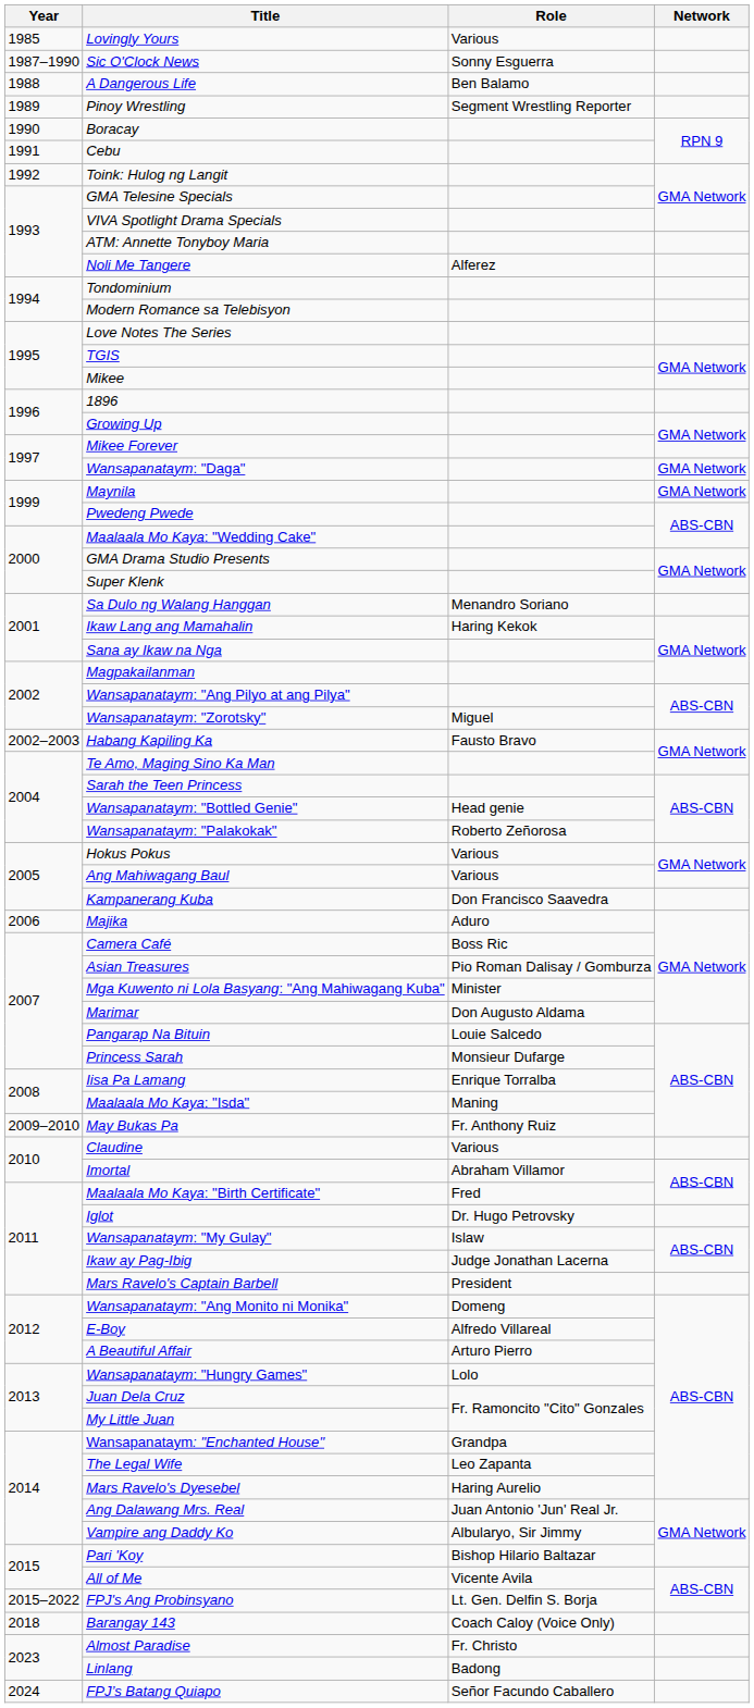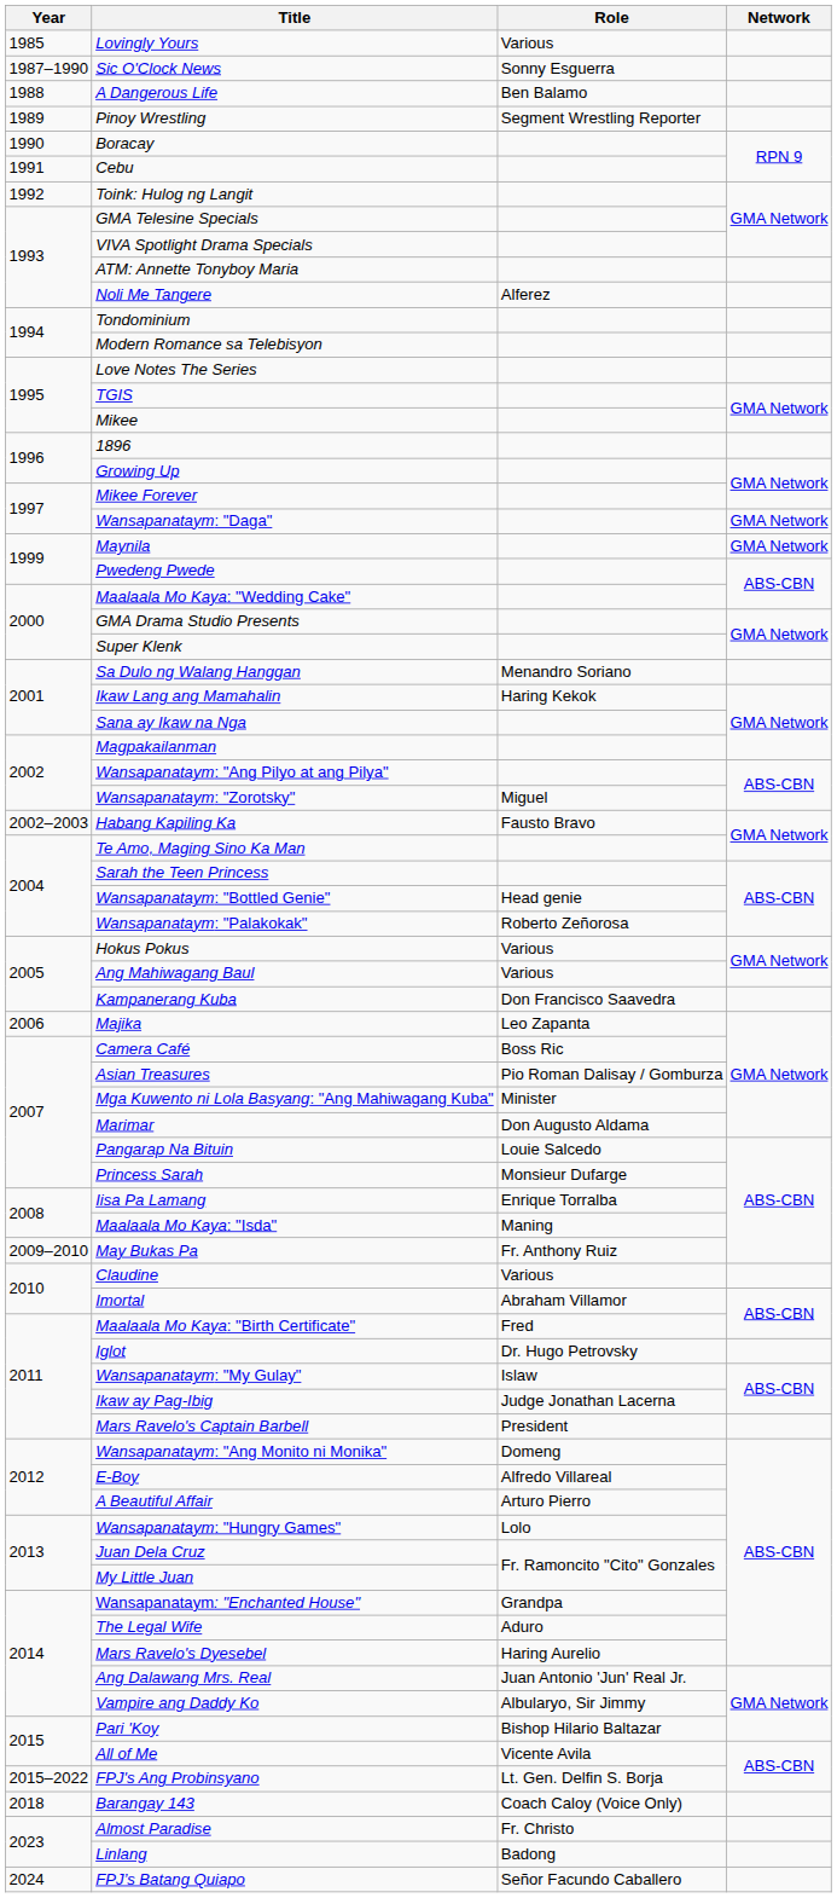 <table class="wikitable sortable">
 <tr>
 <th>Year</th>
 <th>Title</th>
 <th>Role</th>
 <th>Network</th>
 </tr>
 <tr>
 <td>1985</td>
 <td><em><a href='#'>Lovingly Yours</a></em></td>
 <td>Various</td>
 <td></td>
 </tr>
 <tr>
 <td>1987–1990</td>
 <td><em><a href='#'>Sic O'Clock News</a></em></td>
 <td>Sonny Esguerra</td>
 <td></td>
 </tr>
 <tr>
 <td>1988</td>
 <td><em><a href='#'>A Dangerous Life</a></em></td>
 <td>Ben Balamo</td>
 <td></td>
 </tr>
 <tr>
 <td>1989</td>
 <td><em>Pinoy Wrestling</em></td>
 <td>Segment Wrestling Reporter</td>
 <td></td>
 </tr>
 <tr>
 <td>1990</td>
 <td><em>Boracay</em></td>
 <td></td>
 <td rowspan=2 style="text-align:center;"><a href='#'>RPN 9</a></td>
 </tr>
 <tr>
 <td>1991</td>
 <td><em>Cebu</em></td>
 <td></td>
 </tr>
 <tr>
 <td>1992</td>
 <td><em>Toink: Hulog ng Langit</em></td>
 <td></td>
 <td rowspan="3" style="text-align:center;"><a href='#'>GMA Network</a></td>
 </tr>
 <tr>
 <td rowspan="4">1993</td>
 <td><em>GMA Telesine Specials</em></td>
 <td></td>
 </tr>
 <tr>
 <td><em>VIVA Spotlight Drama Specials</em></td>
 <td></td>
 </tr>
 <tr>
 <td><em>ATM: Annette Tonyboy Maria</em></td>
 <td></td>
 <td></td>
 </tr>
 <tr>
 <td><em><a href='#'>Noli Me Tangere</a></em></td>
 <td>Alferez</td>
 <td></td>
 </tr>
 <tr>
 <td rowspan="2">1994</td>
 <td><em>Tondominium</em></td>
 <td></td>
 <td></td>
 </tr>
 <tr>
 <td><em>Modern Romance sa Telebisyon</em></td>
 <td></td>
 <td></td>
 </tr>
 <tr>
 <td rowspan="3">1995</td>
 <td><em>Love Notes The Series</em></td>
 <td></td>
 <td></td>
 </tr>
 <tr>
 <td><em><a href='#'>TGIS</a></em></td>
 <td></td>
 <td rowspan="2" style="text-align:center;"><a href='#'>GMA Network</a></td>
 </tr>
 <tr>
 <td><em>Mikee</em></td>
 <td></td>
 </tr>
 <tr>
 <td rowspan="2">1996</td>
 <td><em>1896</em></td>
 <td></td>
 <td></td>
 </tr>
 <tr>
 <td><em><a href='#'>Growing Up</a></em></td>
 <td></td>
 <td rowspan="2" style="text-align:center;"><a href='#'>GMA Network</a></td>
 </tr>
 <tr>
 <td rowspan="2">1997</td>
 <td><em><a href='#'>Mikee Forever</a></em></td>
 <td></td>
 </tr>
 <tr>
 <td><a href='#'><em>Wansapanataym</em>: "Daga"</a></td>
 <td></td>
 <td style="text-align:center;"><a href='#'>GMA Network</a></td>
 </tr>
 <tr>
 <td rowspan="2">1999</td>
 <td><em><a href='#'>Maynila</a></em></td>
 <td></td>
 <td style="text-align:center;"><a href='#'>GMA Network</a></td>
 </tr>
 <tr>
 <td><em><a href='#'>Pwedeng Pwede</a></em></td>
 <td></td>
 <td rowspan="2" style="text-align:center;"><a href='#'>ABS-CBN</a></td>
 </tr>
 <tr>
 <td rowspan="3">2000</td>
 <td><a href='#'><em>Maalaala Mo Kaya</em>: "Wedding Cake"</a></td>
 <td></td>
 </tr>
 <tr>
 <td><em>GMA Drama Studio Presents</em></td>
 <td></td>
 <td rowspan="2" style="text-align:center;"><a href='#'>GMA Network</a></td>
 </tr>
 <tr>
 <td><em>Super Klenk</em></td>
 <td></td>
 </tr>
 <tr>
 <td rowspan="3">2001</td>
 <td><em><a href='#'>Sa Dulo ng Walang Hanggan</a></em></td>
 <td>Menandro Soriano</td>
 <td></td>
 </tr>
 <tr>
 <td><em><a href='#'>Ikaw Lang ang Mamahalin</a></em></td>
 <td>Haring Kekok</td>
 <td rowspan=3 style="text-align:center;"><a href='#'>GMA Network</a></td>
 </tr>
 <tr>
 <td><em><a href='#'>Sana ay Ikaw na Nga</a></em></td>
 <td></td>
 </tr>
 <tr>
 <td rowspan="3">2002</td>
 <td><em><a href='#'>Magpakailanman</a></em></td>
 <td></td>
 </tr>
 <tr>
 <td><a href='#'><em>Wansapanataym</em>: "Ang Pilyo at ang Pilya"</a></td>
 <td></td>
 <td rowspan=2 style="text-align:center;"><a href='#'>ABS-CBN</a></td>
 </tr>
 <tr>
 <td><a href='#'><em>Wansapanataym</em>: "Zorotsky"</a></td>
 <td>Miguel</td>
 </tr>
 <tr>
 <td>2002–2003</td>
 <td><em><a href='#'>Habang Kapiling Ka</a></em></td>
 <td>Fausto Bravo</td>
 <td rowspan=2 style="text-align:center;"><a href='#'>GMA Network</a></td>
 </tr>
 <tr>
 <td rowspan="4">2004</td>
 <td><em><a href='#'>Te Amo, Maging Sino Ka Man</a></em></td>
 <td></td>
 </tr>
 <tr>
 <td><em><a href='#'>Sarah the Teen Princess</a></em></td>
 <td></td>
 <td rowspan=3 style="text-align:center;"><a href='#'>ABS-CBN</a></td>
 </tr>
 <tr>
 <td><a href='#'><em>Wansapanataym</em>: "Bottled Genie"</a></td>
 <td>Head genie</td>
 </tr>
 <tr>
 <td><a href='#'><em>Wansapanataym</em>: "Palakokak"</a></td>
 <td>Roberto Zeñorosa</td>
 </tr>
 <tr>
 <td rowspan="3">2005</td>
 <td><em>Hokus Pokus</em></td>
 <td>Various</td>
 <td rowspan=2 style="text-align:center;"><a href='#'>GMA Network</a></td>
 </tr>
 <tr>
 <td><em><a href='#'>Ang Mahiwagang Baul</a></em></td>
 <td>Various</td>
 </tr>
 <tr>
 <td><em><a href='#'>Kampanerang Kuba</a></em></td>
 <td>Don Francisco Saavedra</td>
 <td></td>
 </tr>
 <tr>
 <td>2006</td>
 <td><em><a href='#'>Majika</a></em></td>
-<td>Aduro</td>
+<td>Leo Zapanta</td>
 <td rowspan="5" style="text-align:center;"><a href='#'>GMA Network</a></td>
 </tr>
 <tr>
 <td rowspan="6">2007</td>
 <td><em><a href='#'>Camera Café</a></em></td>
 <td>Boss Ric</td>
 </tr>
 <tr>
 <td><em><a href='#'>Asian Treasures</a></em></td>
 <td>Pio Roman Dalisay / Gomburza</td>
 </tr>
 <tr>
 <td><a href='#'><em>Mga Kuwento ni Lola Basyang</em>: "Ang Mahiwagang Kuba"</a></td>
 <td>Minister</td>
 </tr>
 <tr>
 <td><em><a href='#'>Marimar</a></em></td>
 <td>Don Augusto Aldama</td>
 </tr>
 <tr>
 <td><em><a href='#'>Pangarap Na Bituin</a></em></td>
 <td>Louie Salcedo</td>
 <td rowspan=5 style="text-align:center;"><a href='#'>ABS-CBN</a></td>
 </tr>
 <tr>
 <td><em><a href='#'>Princess Sarah</a></em></td>
 <td>Monsieur Dufarge</td>
 </tr>
 <tr>
 <td rowspan="2">2008</td>
 <td><em><a href='#'>Iisa Pa Lamang</a></em></td>
 <td>Enrique Torralba</td>
 </tr>
 <tr>
 <td><a href='#'><em>Maalaala Mo Kaya</em>: "Isda"</a></td>
 <td>Maning</td>
 </tr>
 <tr>
 <td>2009–2010</td>
 <td><em><a href='#'>May Bukas Pa</a></em></td>
 <td>Fr. Anthony Ruiz</td>
 </tr>
 <tr>
 <td rowspan="2">2010</td>
 <td><em><a href='#'>Claudine</a></em></td>
 <td>Various</td>
 <td></td>
 </tr>
 <tr>
 <td><em><a href='#'>Imortal</a></em></td>
 <td>Abraham Villamor</td>
 <td rowspan="2" style="text-align:center;"><a href='#'>ABS-CBN</a></td>
 </tr>
 <tr>
 <td rowspan="5">2011</td>
 <td><a href='#'><em>Maalaala Mo Kaya</em>: "Birth Certificate"</a></td>
 <td>Fred</td>
 </tr>
 <tr>
 <td><em><a href='#'>Iglot</a></em></td>
 <td>Dr. Hugo Petrovsky</td>
 <td></td>
 </tr>
 <tr>
 <td><a href='#'><em>Wansapanataym</em>: "My Gulay"</a></td>
 <td>Islaw</td>
 <td rowspan="2" style="text-align:center;"><a href='#'>ABS-CBN</a></td>
 </tr>
 <tr>
 <td><em><a href='#'>Ikaw ay Pag-Ibig</a></em></td>
 <td>Judge Jonathan Lacerna</td>
 </tr>
 <tr>
 <td><em><a href='#'>Mars Ravelo's Captain Barbell</a></em></td>
 <td>President</td>
 <td></td>
 </tr>
 <tr>
 <td rowspan="3">2012</td>
 <td><a href='#'><em>Wansapanataym</em>: "Ang Monito ni Monika"</a></td>
 <td>Domeng</td>
 <td rowspan="9" style="text-align:center;"><a href='#'>ABS-CBN</a></td>
 </tr>
 <tr>
 <td><em><a href='#'>E-Boy</a></em></td>
 <td>Alfredo Villareal</td>
 </tr>
 <tr>
 <td><em><a href='#'>A Beautiful Affair</a></em></td>
 <td>Arturo Pierro</td>
 </tr>
 <tr>
 <td rowspan="3">2013</td>
 <td><a href='#'><em>Wansapanataym</em>: "Hungry Games"</a></td>
 <td>Lolo</td>
 </tr>
 <tr>
 <td><em><a href='#'>Juan Dela Cruz</a></em></td>
 <td rowspan="2">Fr. Ramoncito "Cito" Gonzales </td>
 </tr>
 <tr>
 <td><em><a href='#'>My Little Juan</a></em></td>
 </tr>
 <tr>
 <td rowspan="5">2014</td>
 <td><em><a href='#'></em>Wansapanataym<em>: "Enchanted House"</a></em></td>
 <td>Grandpa</td>
 </tr>
 <tr>
 <td><em><a href='#'>The Legal Wife</a></em></td>
-<td>Leo Zapanta</td>
+<td>Aduro</td>
 </tr>
 <tr>
 <td><em><a href='#'>Mars Ravelo's Dyesebel</a></em></td>
 <td>Haring Aurelio</td>
 </tr>
 <tr>
 <td><em><a href='#'>Ang Dalawang Mrs. Real</a></em></td>
 <td>Juan Antonio 'Jun' Real Jr.</td>
 <td rowspan=3 style="text-align:center;"><a href='#'>GMA Network</a></td>
 </tr>
 <tr>
 <td><em><a href='#'>Vampire ang Daddy Ko</a></em></td>
 <td>Albularyo, Sir Jimmy</td>
 </tr>
 <tr>
 <td rowspan="2">2015</td>
 <td><em><a href='#'>Pari 'Koy</a></em></td>
 <td>Bishop Hilario Baltazar</td>
 </tr>
 <tr>
 <td><em><a href='#'>All of Me</a></em></td>
 <td>Vicente Avila</td>
 <td rowspan="2" style="text-align:center;"><a href='#'>ABS-CBN</a></td>
 </tr>
 <tr>
 <td>2015–2022</td>
 <td><em><a href='#'>FPJ's Ang Probinsyano</a></em></td>
 <td>Lt. Gen. Delfin S. Borja</td>
 </tr>
 <tr>
 <td>2018</td>
 <td><em><a href='#'>Barangay 143</a></em></td>
 <td>Coach Caloy (Voice Only)</td>
 <td></td>
 </tr>
 <tr>
 <td rowspan="2">2023</td>
 <td><em><a href='#'>Almost Paradise</a></em></td>
 <td>Fr. Christo</td>
 <td></td>
 </tr>
 <tr>
 <td><em><a href='#'>Linlang</a></em></td>
 <td>Badong</td>
 <td></td>
 </tr>
 <tr>
 <td>2024</td>
 <td><em><a href='#'>FPJ’s Batang Quiapo</a></em></td>
 <td>Señor Facundo Caballero</td>
 <td></td>
 </tr>
 </table>
